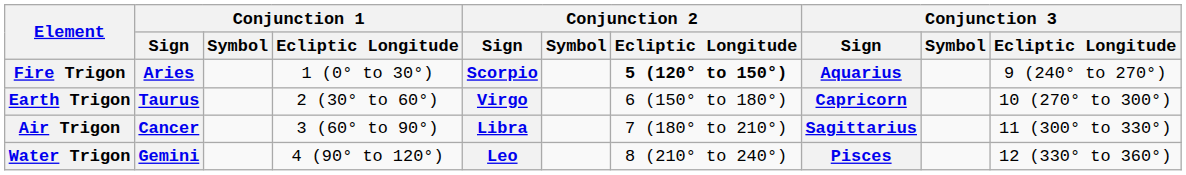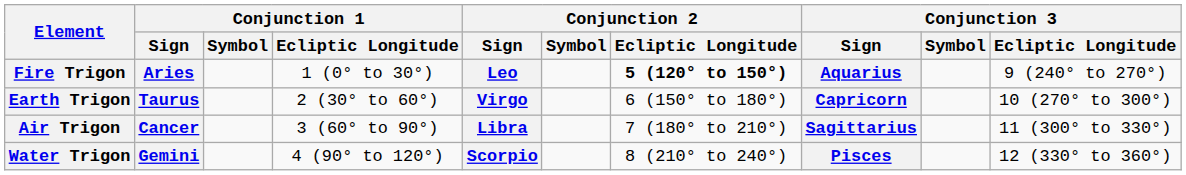 <table class="wikitable" style="text-align:center">
 <tr>
 <th rowspan=2 scope="col"><a href='#'>Element</a></th>
 <th colspan=3>Conjunction 1</th>
 <th colspan=3>Conjunction 2</th>
 <th colspan=3>Conjunction 3</th>
 </tr>
 <tr>
 <th>Sign</th>
 <th>Symbol</th>
 <th>Ecliptic Longitude</th>
 <th>Sign</th>
 <th>Symbol</th>
 <th>Ecliptic Longitude</th>
 <th>Sign</th>
 <th>Symbol</th>
 <th>Ecliptic Longitude</th>
 </tr>
 <tr>
 <th><a href='#'>Fire</a> Trigon</th>
 <th scope="row"><a href='#'>Aries</a></th>
 <td></td>
 <td>1 (0° to 30°)</td>
-<th scope="row"><a href='#'>Scorpio</a></th>
+<th scope="row"><a href='#'>Leo</a></th>
 <td></td>
 <td><strong>5 (120° to 150°)</strong></td>
 <th scope="row"><a href='#'>Aquarius</a></th>
 <td></td>
 <td>9 (240° to 270°)</td>
 </tr>
 <tr>
 <th><a href='#'>Earth</a> Trigon</th>
 <th scope="row"><a href='#'>Taurus</a></th>
 <td></td>
 <td>2 (30° to 60°)</td>
 <th scope="row"><a href='#'>Virgo</a></th>
 <td></td>
 <td>6 (150° to 180°)</td>
 <th scope="row"><a href='#'>Capricorn</a></th>
 <td></td>
 <td>10 (270° to 300°)</td>
 </tr>
 <tr>
 <th><a href='#'>Air</a> Trigon</th>
 <th scope="row"><a href='#'>Cancer</a></th>
 <td></td>
 <td>3 (60° to 90°)</td>
 <th scope="row"><a href='#'>Libra</a></th>
 <td></td>
 <td>7 (180° to 210°)</td>
 <th scope="row"><a href='#'>Sagittarius</a></th>
 <td></td>
 <td>11 (300° to 330°)</td>
 </tr>
 <tr>
 <th><a href='#'>Water</a> Trigon</th>
 <th scope="row"><a href='#'>Gemini</a></th>
 <td></td>
 <td>4 (90° to 120°)</td>
-<th scope="row"><a href='#'>Leo</a></th>
+<th scope="row"><a href='#'>Scorpio</a></th>
 <td></td>
 <td>8 (210° to 240°)</td>
 <th scope="row"><a href='#'>Pisces</a></th>
 <td></td>
 <td>12 (330° to 360°)</td>
 </tr>
 </table>
